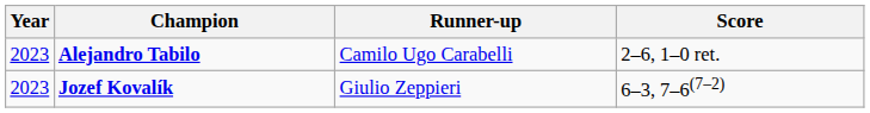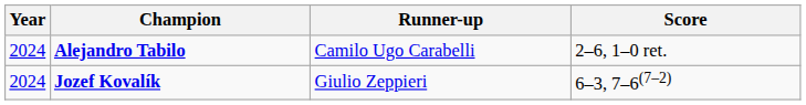 <table class="wikitable" style="font-size:90%">
 <tr>
 <th>Year</th>
 <th width="200">Champion</th>
 <th width="200">Runner-up</th>
 <th width="175">Score</th>
 </tr>
 <tr>
-<td><a href='#'>2023</a></td>
+<td><a href='#'>2024</a></td>
 <td> <strong><a href='#'>Alejandro Tabilo</a></strong></td>
 <td> <a href='#'>Camilo Ugo Carabelli</a></td>
 <td>2–6, 1–0 ret.</td>
 </tr>
 <tr>
-<td><a href='#'>2023</a></td>
+<td><a href='#'>2024</a></td>
 <td> <strong><a href='#'>Jozef Kovalík</a></strong></td>
 <td> <a href='#'>Giulio Zeppieri</a></td>
 <td>6–3, 7–6<sup>(7–2)</sup></td>
 </tr>
 </table>
